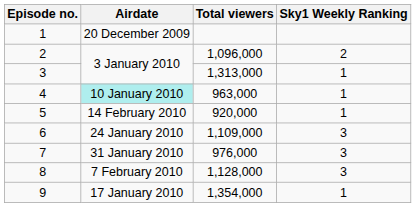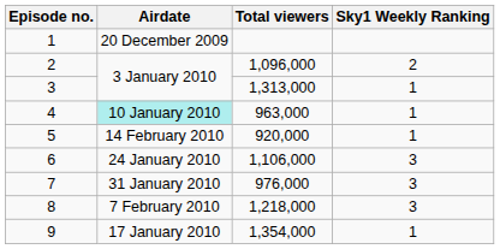 <table class="wikitable" style="text-align:center;">
 <tr>
 <th>Episode no.</th>
 <th>Airdate</th>
 <th>Total viewers</th>
 <th>Sky1 Weekly Ranking</th>
 </tr>
 <tr>
 <td>1</td>
 <td>20 December 2009</td>
 <td></td>
 <td></td>
 </tr>
 <tr>
 <td>2</td>
 <td rowspan="2">3 January 2010</td>
 <td>1,096,000</td>
 <td>2</td>
 </tr>
 <tr>
 <td>3</td>
 <td>1,313,000</td>
 <td>1</td>
 </tr>
 <tr>
 <td>4</td>
 <td style="background: paleturquoise;">10 January 2010</td>
 <td>963,000</td>
 <td>1</td>
 </tr>
 <tr>
 <td>5</td>
 <td>14 February 2010</td>
 <td>920,000</td>
 <td>1</td>
 </tr>
 <tr>
 <td>6</td>
 <td>24 January 2010</td>
-<td>1,109,000</td>
+<td>1,106,000</td>
 <td>3</td>
 </tr>
 <tr>
 <td>7</td>
 <td>31 January 2010</td>
 <td>976,000</td>
 <td>3</td>
 </tr>
 <tr>
 <td>8</td>
 <td>7 February 2010</td>
-<td>1,128,000</td>
+<td>1,218,000</td>
 <td>3</td>
 </tr>
 <tr>
 <td>9</td>
 <td>17 January 2010</td>
 <td>1,354,000</td>
 <td>1</td>
 </tr>
 </table>
